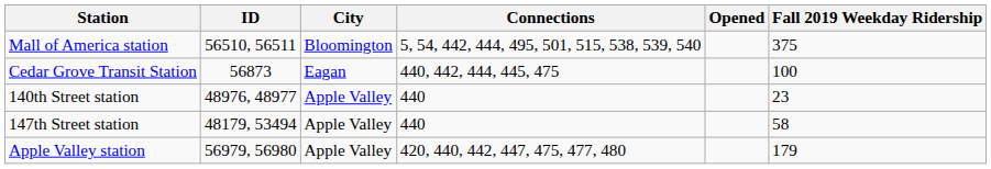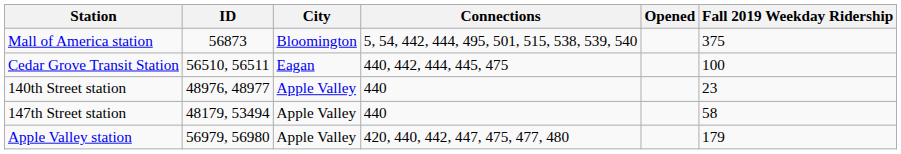 <table class="wikitable sortable">
 <tr>
 <th>Station</th>
 <th>ID</th>
 <th>City</th>
 <th class="unsortable">Connections </th>
 <th>Opened</th>
 <th>Fall 2019 Weekday Ridership</th>
 </tr>
 <tr>
 <td><a href='#'>Mall of America station</a></td>
-<td align=center>56510, 56511</td>
+<td align=center>56873</td>
 <td><a href='#'>Bloomington</a></td>
 <td>5, 54, 442, 444, 495, 501, 515, 538, 539, 540</td>
 <td></td>
 <td>375</td>
 </tr>
 <tr>
 <td><a href='#'>Cedar Grove Transit Station</a></td>
-<td align=center>56873</td>
+<td align=center>56510, 56511</td>
 <td><a href='#'>Eagan</a></td>
 <td>440, 442, 444, 445, 475</td>
 <td></td>
 <td>100</td>
 </tr>
 <tr>
 <td>140th Street station</td>
 <td align=center>48976, 48977</td>
 <td><a href='#'>Apple Valley</a></td>
 <td>440</td>
 <td></td>
 <td>23</td>
 </tr>
 <tr>
 <td>147th Street station</td>
 <td align=center>48179, 53494</td>
 <td>Apple Valley</td>
 <td>440</td>
 <td></td>
 <td>58</td>
 </tr>
 <tr>
 <td><a href='#'>Apple Valley station</a></td>
 <td align=center>56979, 56980</td>
 <td>Apple Valley</td>
 <td>420, 440, 442, 447, 475, 477, 480</td>
 <td></td>
 <td>179</td>
 </tr>
 </table>
